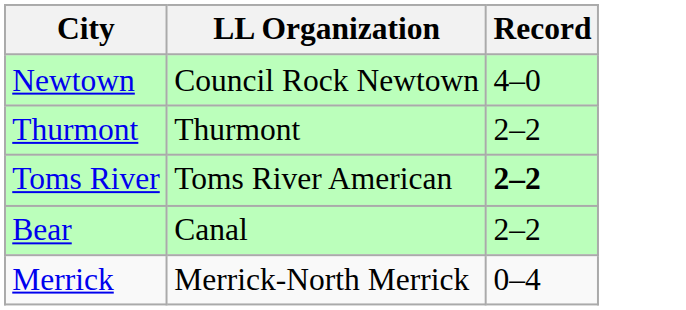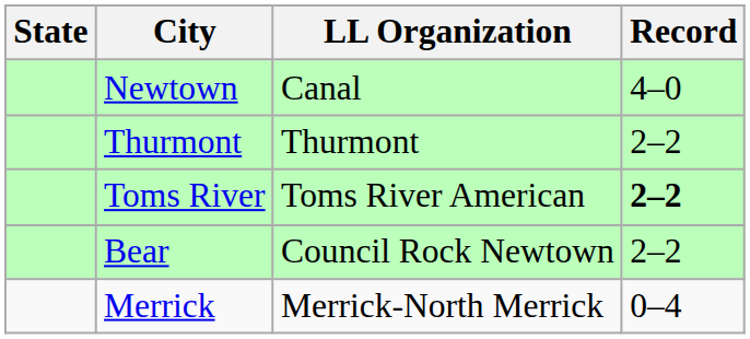 <table class="wikitable">
 <tr>
+<th>State</th>
 <th>City</th>
 <th>LL Organization</th>
 <th>Record</th>
 </tr>
 <tr bgcolor=#bbffbb>
+<td><strong></strong></td>
 <td><a href='#'>Newtown</a></td>
-<td>Council Rock Newtown</td>
+<td>Canal</td>
 <td>4–0</td>
 </tr>
 <tr bgcolor=#bbffbb>
+<td><strong></strong></td>
 <td><a href='#'>Thurmont</a></td>
 <td>Thurmont</td>
 <td>2–2</td>
 </tr>
 <tr bgcolor=#bbffbb>
+<td><strong></strong></td>
 <td><a href='#'>Toms River</a></td>
 <td>Toms River American</td>
 <td><strong>2–2</strong></td>
 </tr>
 <tr bgcolor=#bbffbb>
+<td><strong></strong></td>
 <td><a href='#'>Bear</a></td>
-<td>Canal</td>
+<td>Council Rock Newtown</td>
 <td>2–2</td>
 </tr>
 <tr>
+<td><strong></strong></td>
 <td><a href='#'>Merrick</a></td>
 <td>Merrick-North Merrick</td>
 <td>0–4</td>
 </tr>
 </table>
